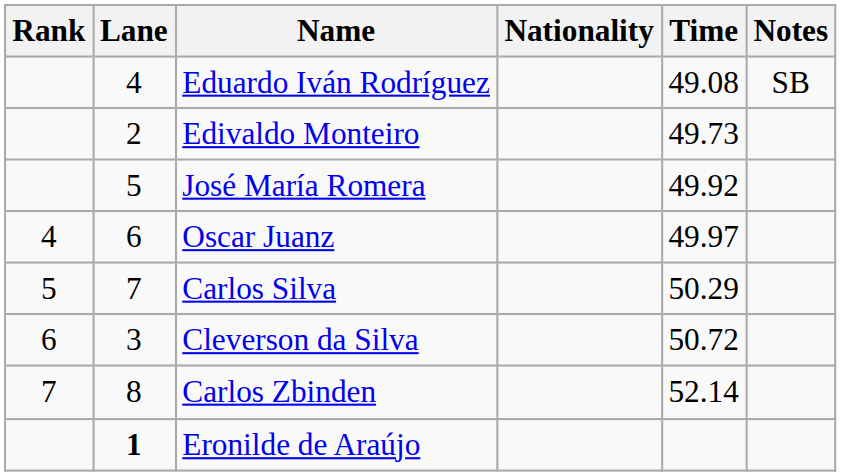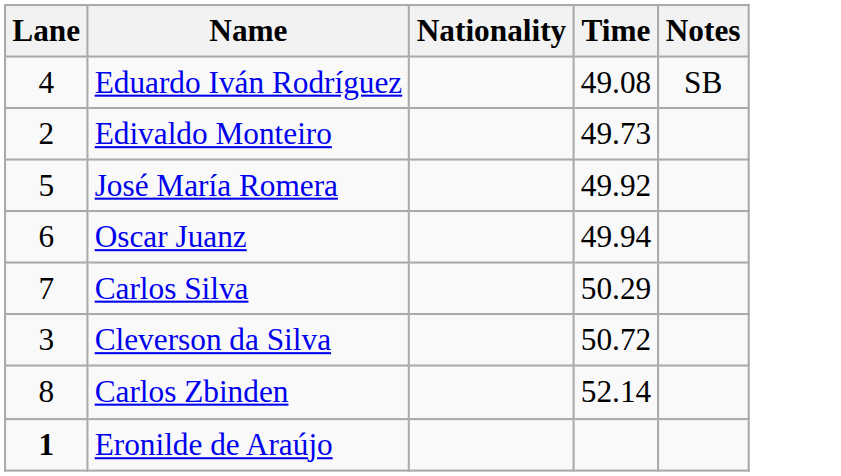 <table class="wikitable sortable" style="text-align:center;font-size:95%">
 <tr>
-<th>Rank</th>
 <th>Lane</th>
 <th>Name</th>
 <th>Nationality</th>
 <th>Time</th>
 <th>Notes</th>
 </tr>
 <tr>
-<td></td>
 <td>4</td>
 <td align=left><a href='#'>Eduardo Iván Rodríguez</a></td>
 <td align=left></td>
 <td>49.08</td>
 <td>SB</td>
 </tr>
 <tr>
-<td></td>
 <td>2</td>
 <td align=left><a href='#'>Edivaldo Monteiro</a></td>
 <td align=left></td>
 <td>49.73</td>
 <td></td>
 </tr>
 <tr>
-<td></td>
 <td>5</td>
 <td align=left><a href='#'>José María Romera</a></td>
 <td align=left></td>
 <td>49.92</td>
 <td></td>
 </tr>
 <tr>
-<td>4</td>
 <td>6</td>
 <td align=left><a href='#'>Oscar Juanz</a></td>
 <td align=left></td>
-<td>49.97</td>
+<td>49.94</td>
 <td></td>
 </tr>
 <tr>
-<td>5</td>
 <td>7</td>
 <td align=left><a href='#'>Carlos Silva</a></td>
 <td align=left></td>
 <td>50.29</td>
 <td></td>
 </tr>
 <tr>
-<td>6</td>
 <td>3</td>
 <td align=left><a href='#'>Cleverson da Silva</a></td>
 <td align=left></td>
 <td>50.72</td>
 <td></td>
 </tr>
 <tr>
-<td>7</td>
 <td>8</td>
 <td align=left><a href='#'>Carlos Zbinden</a></td>
 <td align=left></td>
 <td>52.14</td>
 <td></td>
 </tr>
 <tr>
-<td></td>
 <td><strong>1</strong></td>
 <td align=left><a href='#'>Eronilde de Araújo</a></td>
 <td align=left></td>
 <td></td>
 <td></td>
 </tr>
 </table>
